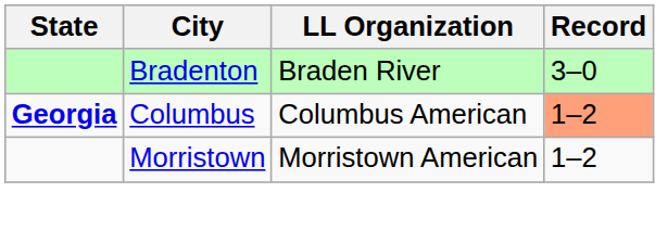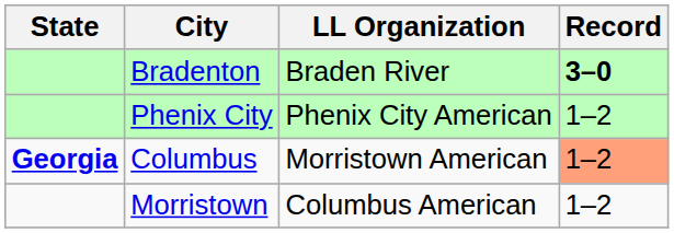 <table class="wikitable">
 <tr>
 <th>State</th>
 <th>City</th>
 <th>LL Organization</th>
 <th>Record</th>
 </tr>
 <tr bgcolor=#bbffbb>
 <td><strong></strong></td>
 <td><a href='#'>Bradenton</a></td>
 <td>Braden River</td>
-<td>3–0</td>
+<td><strong>3–0</strong></td>
+</tr>
+<tr bgcolor=#bbffbb>
+<td><strong></strong></td>
+<td><a href='#'>Phenix City</a></td>
+<td>Phenix City American</td>
+<td>1–2</td>
 </tr>
 <tr>
 <td><strong> <a href='#'>Georgia</a></strong></td>
 <td><a href='#'>Columbus</a></td>
-<td>Columbus American</td>
+<td>Morristown American</td>
 <td style="background: lightsalmon;">1–2</td>
 </tr>
 <tr>
 <td><strong></strong></td>
 <td><a href='#'>Morristown</a></td>
-<td>Morristown American</td>
+<td>Columbus American</td>
 <td>1–2</td>
 </tr>
 </table>
